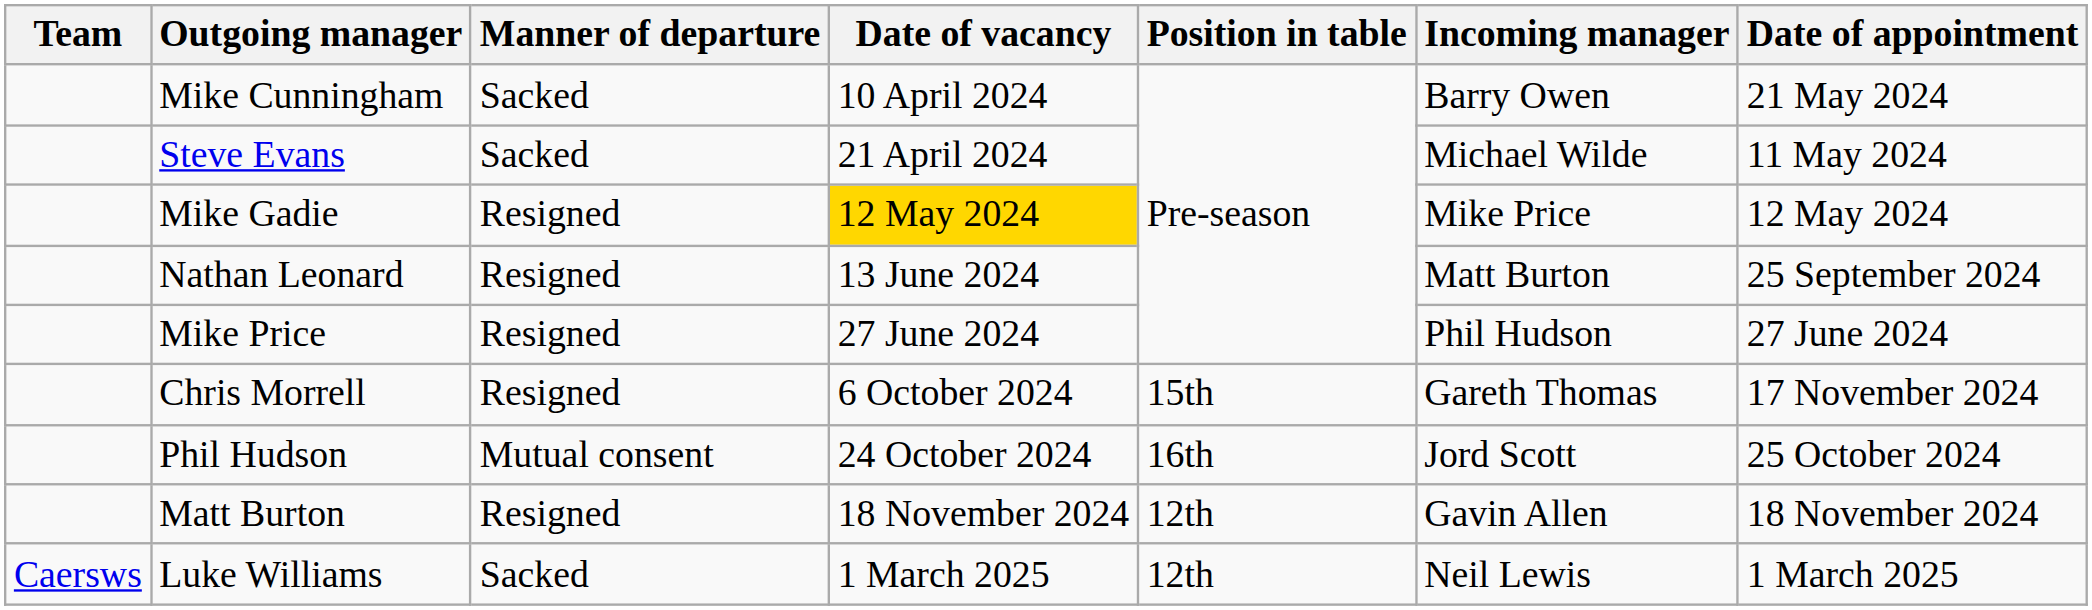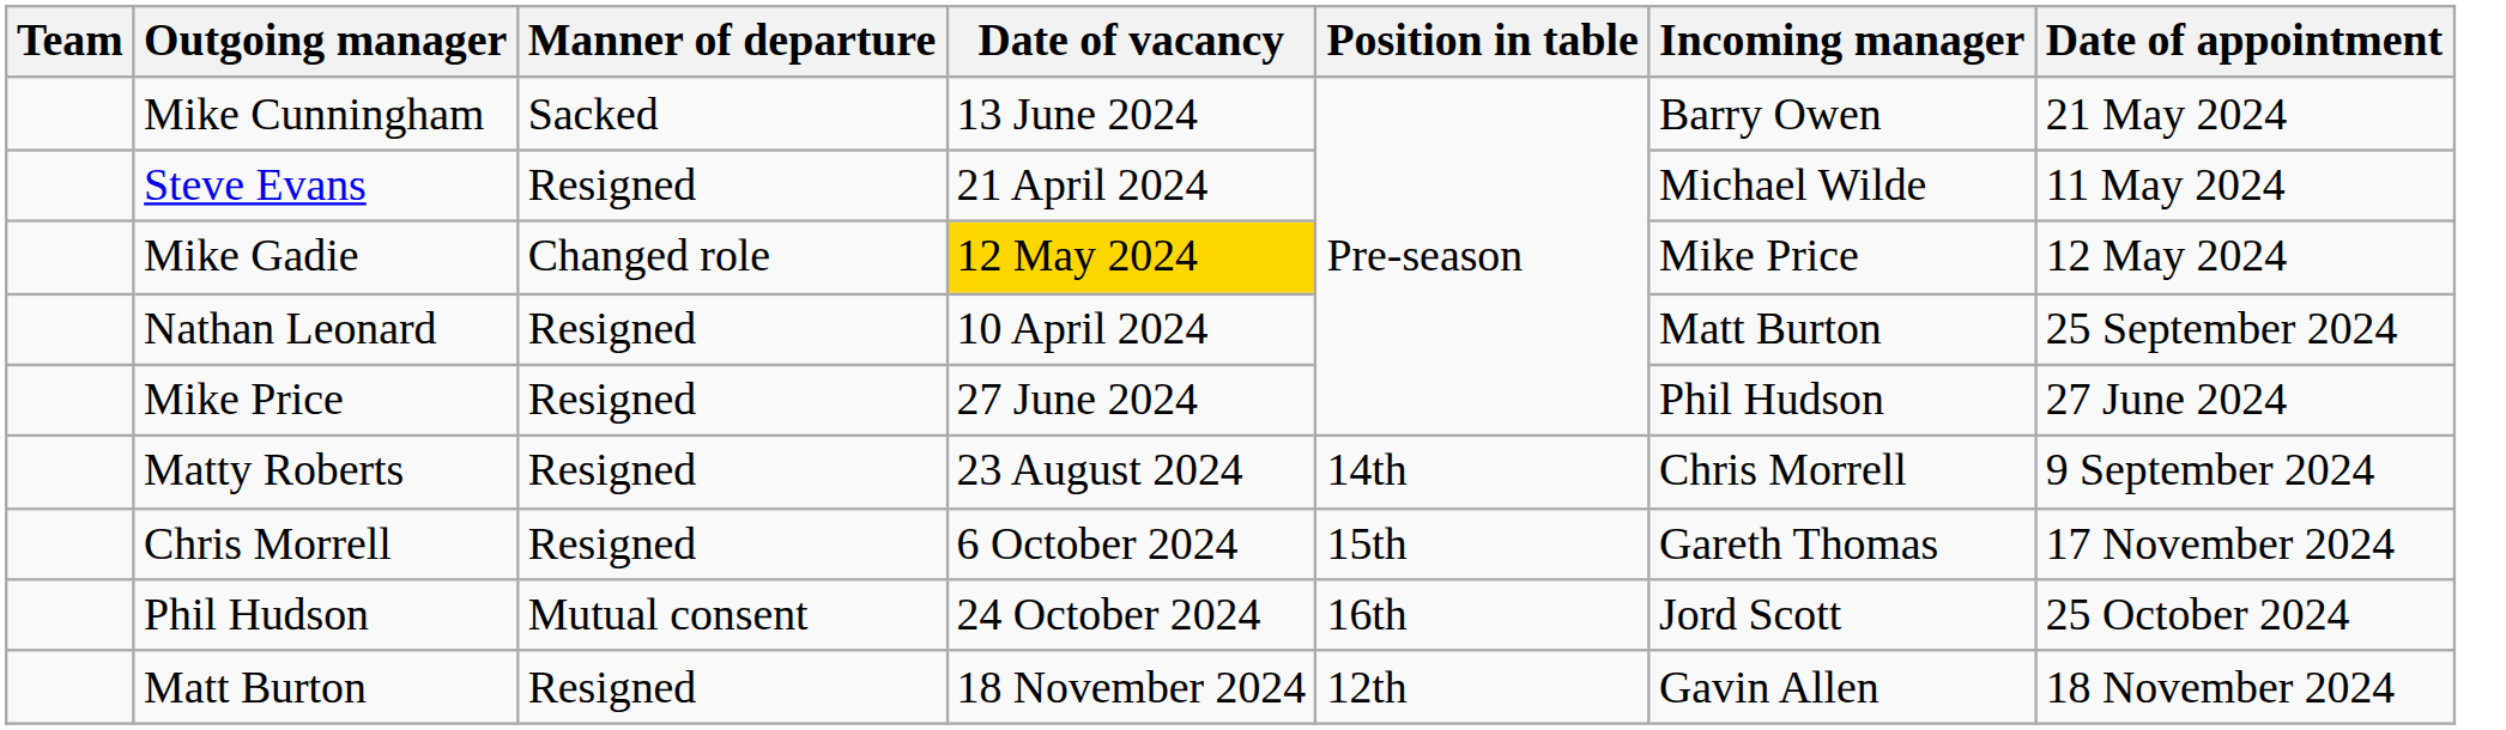 <table class="wikitable sortable">
 <tr>
 <th>Team</th>
 <th>Outgoing manager</th>
 <th>Manner of departure</th>
 <th>Date of vacancy</th>
 <th>Position in table</th>
 <th>Incoming manager</th>
 <th>Date of appointment</th>
 </tr>
 <tr>
 <td></td>
 <td> Mike Cunningham</td>
 <td>Sacked</td>
-<td>10 April 2024</td>
+<td>13 June 2024</td>
 <td rowspan="5">Pre-season</td>
 <td> Barry Owen</td>
 <td>21 May 2024</td>
 </tr>
 <tr>
 <td></td>
 <td> <a href='#'>Steve Evans</a></td>
-<td>Sacked</td>
+<td>Resigned</td>
 <td>21 April 2024</td>
 <td> Michael Wilde</td>
 <td>11 May 2024</td>
 </tr>
 <tr>
 <td></td>
 <td> Mike Gadie</td>
-<td>Resigned</td>
+<td>Changed role</td>
 <td style="background: gold;">12 May 2024</td>
 <td> Mike Price</td>
 <td>12 May 2024</td>
 </tr>
 <tr>
 <td></td>
 <td> Nathan Leonard</td>
 <td>Resigned</td>
-<td>13 June 2024</td>
+<td>10 April 2024</td>
 <td> Matt Burton</td>
 <td>25 September 2024</td>
 </tr>
 <tr>
 <td></td>
 <td> Mike Price</td>
 <td>Resigned</td>
 <td>27 June 2024</td>
 <td> Phil Hudson</td>
 <td>27 June 2024</td>
+</tr>
+<tr>
+<td></td>
+<td> Matty Roberts</td>
+<td>Resigned</td>
+<td>23 August 2024</td>
+<td>14th</td>
+<td> Chris Morrell</td>
+<td>9 September 2024</td>
 </tr>
 <tr>
 <td></td>
 <td> Chris Morrell</td>
 <td>Resigned</td>
 <td>6 October 2024</td>
 <td>15th</td>
 <td> Gareth Thomas</td>
 <td>17 November 2024</td>
 </tr>
 <tr>
 <td></td>
 <td> Phil Hudson</td>
 <td>Mutual consent</td>
 <td>24 October 2024</td>
 <td>16th</td>
 <td> Jord Scott</td>
 <td>25 October 2024</td>
 </tr>
 <tr>
 <td></td>
 <td> Matt Burton</td>
 <td>Resigned</td>
 <td>18 November 2024</td>
 <td>12th</td>
 <td> Gavin Allen</td>
 <td>18 November 2024</td>
 </tr>
-<tr>
-<td><a href='#'>Caersws</a></td>
-<td> Luke Williams</td>
-<td>Sacked</td>
-<td>1 March 2025</td>
-<td>12th</td>
-<td> Neil Lewis</td>
-<td>1 March 2025</td>
-</tr>
 </table>
